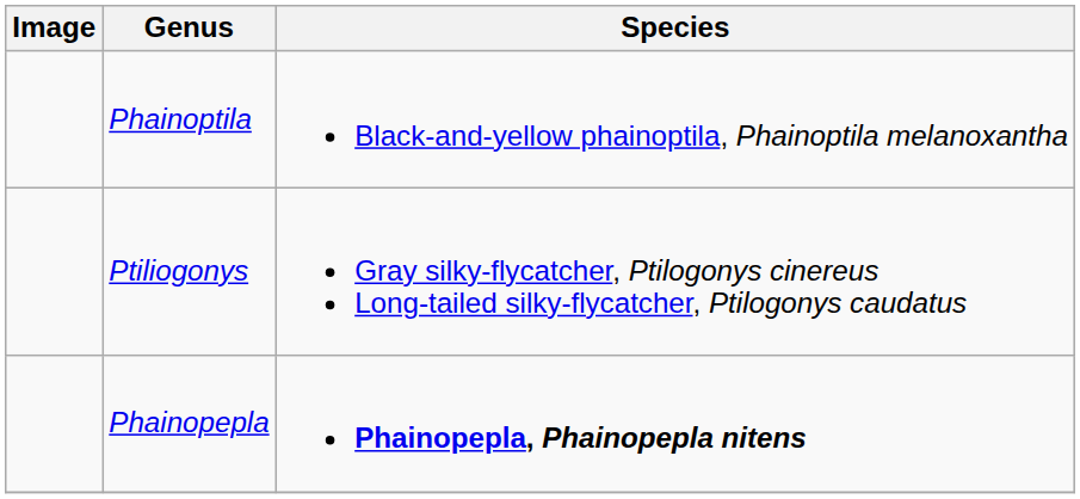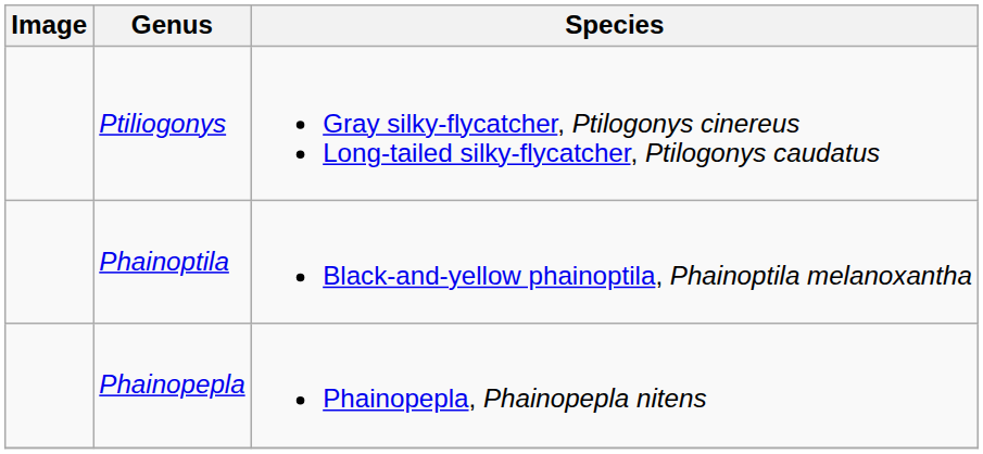 <table class="wikitable">
 <tr>
 <th>Image</th>
 <th>Genus</th>
 <th>Species</th>
 </tr>
 <tr>
 <td></td>
+<td><em><a href='#'>Ptiliogonys</a></em> </td>
+<td><br><ul><li><a href='#'>Gray silky-flycatcher</a>, <em>Ptilogonys cinereus</em></li><li><a href='#'>Long-tailed silky-flycatcher</a>, <em>Ptilogonys caudatus</em></li></ul></td>
+</tr>
+<tr>
+<td></td>
 <td><em><a href='#'>Phainoptila</a></em> </td>
 <td><br><ul><li><a href='#'>Black-and-yellow phainoptila</a>,  <em>Phainoptila melanoxantha</em></li></ul></td>
 </tr>
 <tr>
 <td></td>
-<td><em><a href='#'>Ptiliogonys</a></em> </td>
-<td><br><ul><li><a href='#'>Gray silky-flycatcher</a>, <em>Ptilogonys cinereus</em></li><li><a href='#'>Long-tailed silky-flycatcher</a>, <em>Ptilogonys caudatus</em></li></ul></td>
-</tr>
-<tr>
-<td></td>
 <td><em><a href='#'>Phainopepla</a></em> </td>
-<td><strong><br><ul><li><a href='#'>Phainopepla</a>, <em>Phainopepla nitens</em></li></ul></strong></td>
+<td><br><ul><li><a href='#'>Phainopepla</a>, <em>Phainopepla nitens</em></li></ul></td>
 </tr>
 <tr>
 </tr>
 </table>
